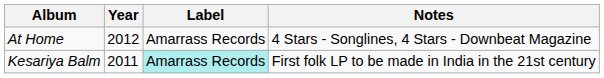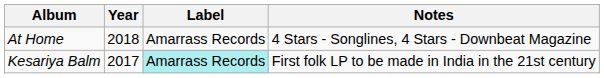 <table class="wikitable">
 <tr>
 <th>Album</th>
 <th>Year</th>
 <th>Label</th>
 <th>Notes</th>
 </tr>
 <tr>
 <td><em>At Home</em></td>
-<td>2012</td>
+<td>2018</td>
 <td>Amarrass Records</td>
 <td>4 Stars - Songlines, 4 Stars - Downbeat Magazine</td>
 </tr>
 <tr>
 <td><em>Kesariya Balm</em></td>
-<td>2011</td>
+<td>2017</td>
 <td style="background: paleturquoise;">Amarrass Records</td>
 <td>First folk LP to be made in India in the 21st century</td>
 </tr>
 </table>
